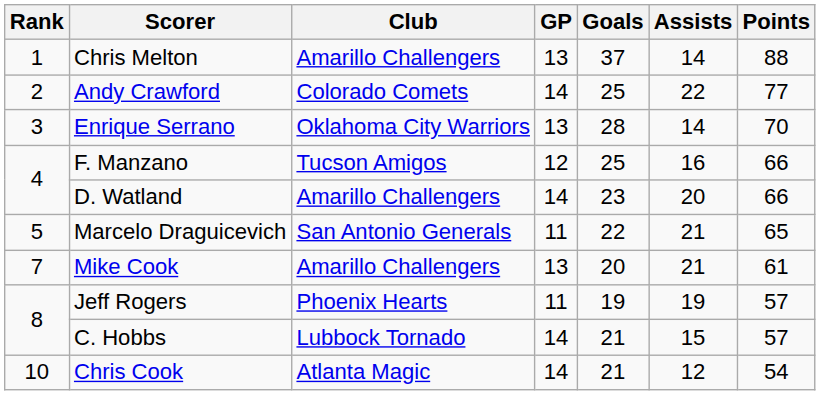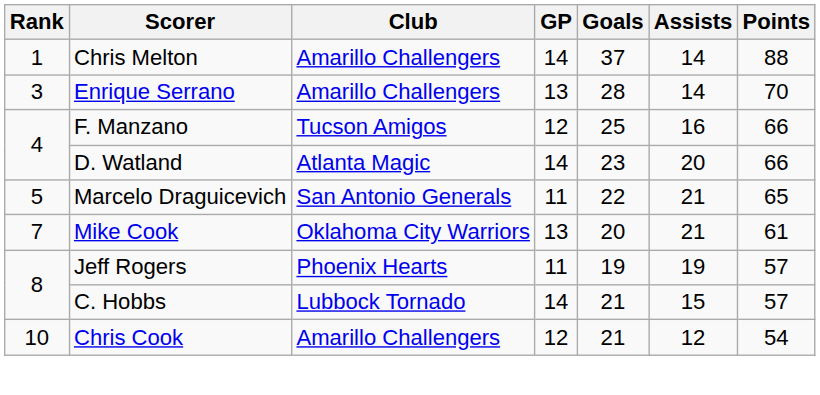 <table class="wikitable">
 <tr>
 <th>Rank</th>
 <th>Scorer</th>
 <th>Club</th>
 <th>GP</th>
 <th>Goals</th>
 <th>Assists</th>
 <th>Points</th>
 </tr>
 <tr>
 <td align=center>1</td>
 <td>Chris Melton</td>
 <td><a href='#'>Amarillo Challengers</a></td>
-<td align=center>13</td>
+<td align=center>14</td>
 <td align=center>37</td>
 <td align=center>14</td>
 <td align=center>88</td>
 </tr>
 <tr>
-<td align=center>2</td>
-<td><a href='#'>Andy Crawford</a></td>
-<td><a href='#'>Colorado Comets</a></td>
-<td align=center>14</td>
-<td align=center>25</td>
-<td align=center>22</td>
-<td align=center>77</td>
-</tr>
-<tr>
 <td align=center>3</td>
 <td><a href='#'>Enrique Serrano</a></td>
-<td><a href='#'>Oklahoma City Warriors</a></td>
+<td><a href='#'>Amarillo Challengers</a></td>
 <td align=center>13</td>
 <td align=center>28</td>
 <td align=center>14</td>
 <td align=center>70</td>
 </tr>
 <tr>
 <td rowspan=2 align=center>4</td>
 <td>F. Manzano</td>
 <td><a href='#'>Tucson Amigos</a></td>
 <td align=center>12</td>
 <td align=center>25</td>
 <td align=center>16</td>
 <td align=center>66</td>
 </tr>
 <tr>
 <td>D. Watland</td>
-<td><a href='#'>Amarillo Challengers</a></td>
+<td><a href='#'>Atlanta Magic</a></td>
 <td align=center>14</td>
 <td align=center>23</td>
 <td align=center>20</td>
 <td align=center>66</td>
 </tr>
 <tr>
 <td align=center>5</td>
 <td>Marcelo Draguicevich</td>
 <td><a href='#'>San Antonio Generals</a></td>
 <td align=center>11</td>
 <td align=center>22</td>
 <td align=center>21</td>
 <td align=center>65</td>
 </tr>
 <tr>
 <td align=center>7</td>
 <td><a href='#'>Mike Cook</a></td>
-<td><a href='#'>Amarillo Challengers</a></td>
+<td><a href='#'>Oklahoma City Warriors</a></td>
 <td align=center>13</td>
 <td align=center>20</td>
 <td align=center>21</td>
 <td align=center>61</td>
 </tr>
 <tr>
 <td rowspan=2 align=center>8</td>
 <td>Jeff Rogers</td>
 <td><a href='#'>Phoenix Hearts</a></td>
 <td align=center>11</td>
 <td align=center>19</td>
 <td align=center>19</td>
 <td align=center>57</td>
 </tr>
 <tr>
 <td>C. Hobbs</td>
 <td><a href='#'>Lubbock Tornado</a></td>
 <td align=center>14</td>
 <td align=center>21</td>
 <td align=center>15</td>
 <td align=center>57</td>
 </tr>
 <tr>
 <td align=center>10</td>
 <td><a href='#'>Chris Cook</a></td>
-<td><a href='#'>Atlanta Magic</a></td>
-<td align=center>14</td>
+<td><a href='#'>Amarillo Challengers</a></td>
+<td align=center>12</td>
 <td align=center>21</td>
 <td align=center>12</td>
 <td align=center>54</td>
 </tr>
 </table>
